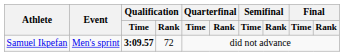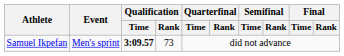 <table class="wikitable" style="font-size:90%; text-align:center">
 <tr>
 <th rowspan=2>Athlete</th>
 <th rowspan=2>Event</th>
 <th colspan=2>Qualification</th>
 <th colspan=2>Quarterfinal</th>
 <th colspan=2>Semifinal</th>
 <th colspan=2>Final</th>
 </tr>
 <tr style="font-size:95%">
 <th>Time</th>
 <th>Rank</th>
 <th>Time</th>
 <th>Rank</th>
 <th>Time</th>
 <th>Rank</th>
 <th>Time</th>
 <th>Rank</th>
 </tr>
 <tr>
 <td align=left><a href='#'>Samuel Ikpefan</a></td>
 <td align=left><a href='#'>Men's sprint</a></td>
 <td><strong>3:09.57</strong></td>
-<td>72</td>
+<td>73</td>
 <td colspan=6>did not advance</td>
 </tr>
 </table>
